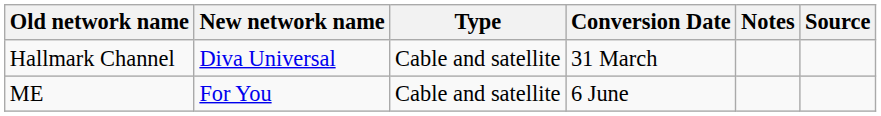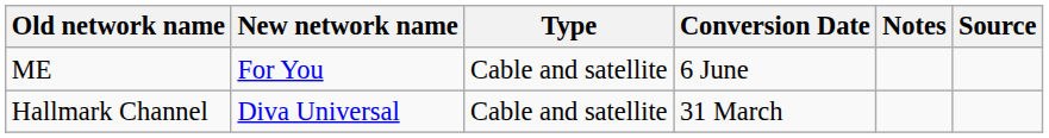 <table class="wikitable">
 <tr>
 <th>Old network name</th>
 <th>New network name</th>
 <th>Type</th>
 <th>Conversion Date</th>
 <th>Notes</th>
 <th>Source</th>
 </tr>
 <tr>
+<td>ME</td>
+<td><a href='#'>For You</a></td>
+<td>Cable and satellite</td>
+<td>6 June</td>
+<td></td>
+<td></td>
+</tr>
+<tr>
 <td>Hallmark Channel</td>
 <td><a href='#'>Diva Universal</a></td>
 <td>Cable and satellite</td>
 <td>31 March</td>
 <td></td>
 <td></td>
 </tr>
-<tr>
-<td>ME</td>
-<td><a href='#'>For You</a></td>
-<td>Cable and satellite</td>
-<td>6 June</td>
-<td></td>
-<td></td>
-</tr>
 </table>
